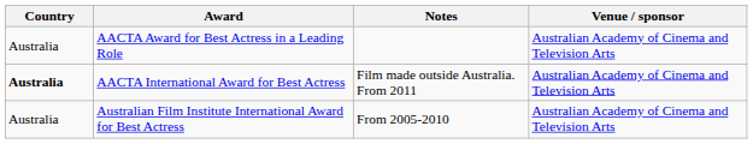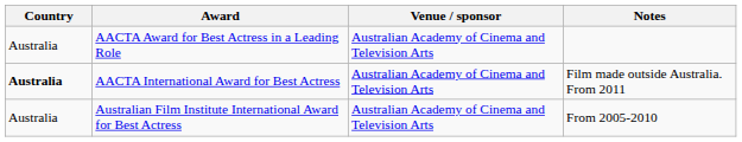 <table class="wikitable sortable">
 <tr>
 <th style="width:6em;">Country</th>
 <th>Award</th>
+<th>Venue / sponsor</th>
 <th>Notes</th>
-<th>Venue / sponsor</th>
 </tr>
 <tr>
 <td>Australia</td>
 <td><a href='#'>AACTA Award for Best Actress in a Leading Role</a></td>
+<td><a href='#'>Australian Academy of Cinema and Television Arts</a></td>
 <td></td>
-<td><a href='#'>Australian Academy of Cinema and Television Arts</a></td>
 </tr>
 <tr>
 <td><strong>Australia</strong></td>
 <td><a href='#'>AACTA International Award for Best Actress</a></td>
+<td><a href='#'>Australian Academy of Cinema and Television Arts</a></td>
 <td>Film made outside Australia. From 2011</td>
-<td><a href='#'>Australian Academy of Cinema and Television Arts</a></td>
 </tr>
 <tr>
 <td>Australia</td>
 <td><a href='#'>Australian Film Institute International Award for Best Actress</a></td>
+<td><a href='#'>Australian Academy of Cinema and Television Arts</a></td>
 <td>From 2005-2010</td>
-<td><a href='#'>Australian Academy of Cinema and Television Arts</a></td>
 </tr>
 </table>
